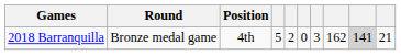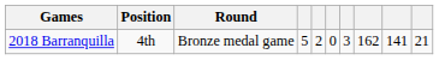 <table class="wikitable" style="text-align:center; font-size:90%;">
 <tr>
 <th>Games</th>
+<th>Position</th>
 <th>Round</th>
-<th>Position</th>
 <th></th>
 <th></th>
 <th></th>
 <th></th>
 <th></th>
 <th></th>
 <th></th>
 </tr>
 <tr>
 <td align=left> <a href='#'>2018 Barranquilla</a></td>
+<td>4th</td>
 <td>Bronze medal game</td>
-<td>4th</td>
 <td>5</td>
 <td>2</td>
 <td>0</td>
 <td>3</td>
 <td>162</td>
-<td style="background: lightgrey;">141</td>
+<td>141</td>
 <td>21</td>
 </tr>
 </table>
